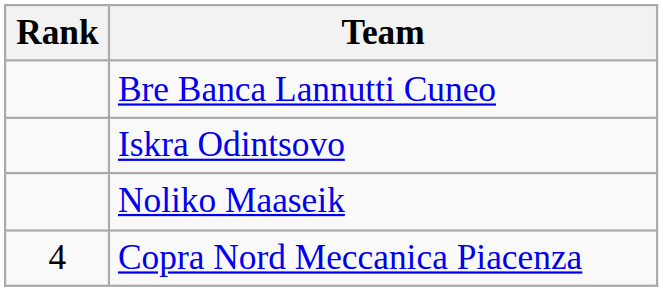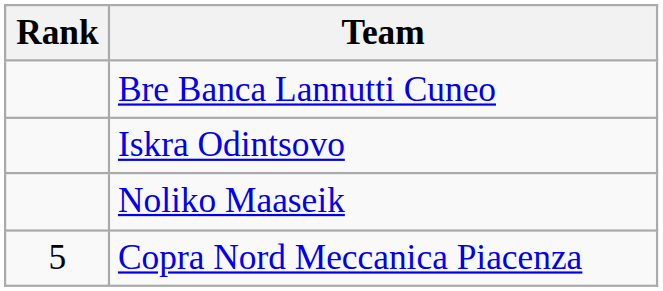 <table class="wikitable" style="text-align: center;">
 <tr>
 <th width=40>Rank</th>
 <th width=240>Team</th>
 </tr>
 <tr align=center>
 <td></td>
 <td style="text-align:left;"> <a href='#'>Bre Banca Lannutti Cuneo</a></td>
 </tr>
 <tr align=center>
 <td></td>
 <td style="text-align:left;"> <a href='#'>Iskra Odintsovo</a></td>
 </tr>
 <tr align=center>
 <td></td>
 <td style="text-align:left;"> <a href='#'>Noliko Maaseik</a></td>
 </tr>
 <tr align=center>
-<td>4</td>
+<td>5</td>
 <td style="text-align:left;"> <a href='#'>Copra Nord Meccanica Piacenza</a></td>
 </tr>
 </table>
